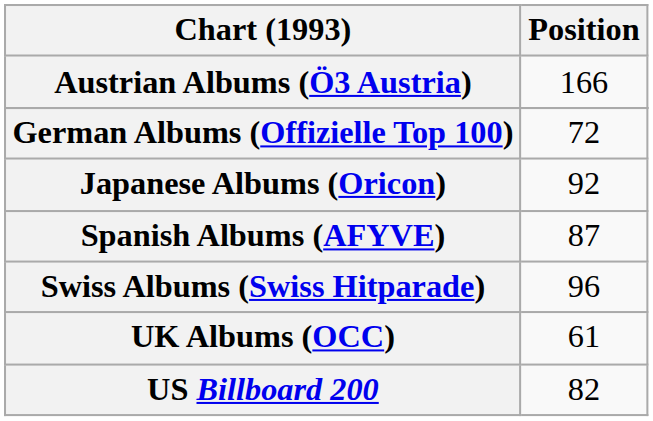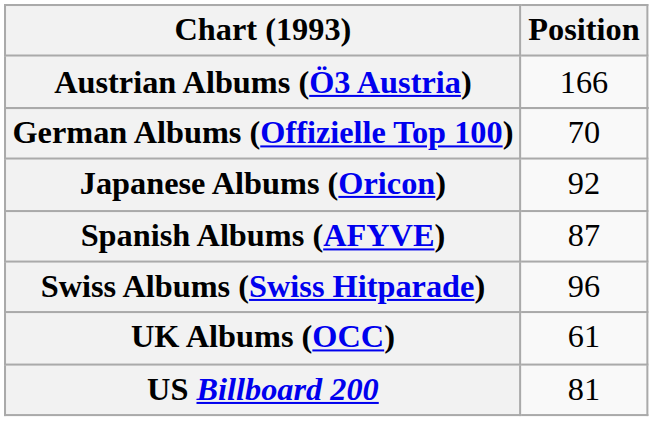 <table class="wikitable sortable plainrowheaders" style="text-align:center">
 <tr>
 <th scope="col">Chart (1993)</th>
 <th scope="col">Position</th>
 </tr>
 <tr>
 <th scope="row">Austrian Albums (<a href='#'>Ö3 Austria</a>)</th>
 <td>166</td>
 </tr>
 <tr>
 </tr>
 <tr>
 <th scope="row">German Albums (<a href='#'>Offizielle Top 100</a>)</th>
-<td>72</td>
+<td>70</td>
 </tr>
 <tr>
 <th scope="row">Japanese Albums (<a href='#'>Oricon</a>)</th>
 <td>92</td>
 </tr>
 <tr>
 <th scope="row">Spanish Albums (<a href='#'>AFYVE</a>)</th>
 <td>87</td>
 </tr>
 <tr>
 <th scope="row">Swiss Albums (<a href='#'>Swiss Hitparade</a>)</th>
 <td>96</td>
 </tr>
 <tr>
 <th scope="row">UK Albums (<a href='#'>OCC</a>)</th>
 <td>61</td>
 </tr>
 <tr>
 <th scope="row">US <em><a href='#'>Billboard 200</a></em></th>
-<td>82</td>
+<td>81</td>
 </tr>
 </table>
